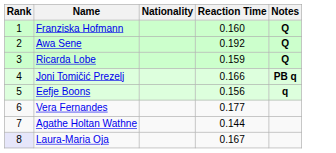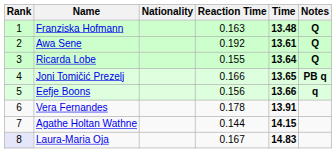 <table class="wikitable sortable" style="text-align:center">
 <tr>
 <th>Rank</th>
 <th>Name</th>
 <th>Nationality</th>
 <th>Reaction Time</th>
+<th>Time</th>
 <th>Notes</th>
 </tr>
 <tr bgcolor=ccffcc>
 <td>1</td>
 <td align=left><a href='#'>Franziska Hofmann</a></td>
 <td align=left></td>
-<td>0.160</td>
+<td>0.163</td>
+<td><strong>13.48</strong></td>
 <td><strong>Q</strong></td>
 </tr>
 <tr bgcolor=ccffcc>
 <td>2</td>
 <td align=left><a href='#'>Awa Sene</a></td>
 <td align=left></td>
 <td>0.192</td>
+<td><strong>13.61</strong></td>
 <td><strong>Q</strong></td>
 </tr>
 <tr bgcolor=ccffcc>
 <td>3</td>
 <td align=left><a href='#'>Ricarda Lobe</a></td>
 <td align=left></td>
-<td>0.159</td>
+<td>0.155</td>
+<td><strong>13.64</strong></td>
 <td><strong>Q</strong></td>
 </tr>
 <tr bgcolor=ddffdd>
 <td>4</td>
 <td align=left><a href='#'>Joni Tomičić Prezelj</a></td>
 <td align=left></td>
 <td>0.166</td>
+<td><strong>13.65</strong></td>
 <td><strong>PB q</strong></td>
 </tr>
 <tr bgcolor=ddffdd>
 <td>5</td>
 <td align=left><a href='#'>Eefje Boons</a></td>
 <td align=left></td>
 <td>0.156</td>
+<td><strong>13.66</strong></td>
 <td><strong>q</strong></td>
 </tr>
 <tr>
 <td>6</td>
 <td align=left><a href='#'>Vera Fernandes</a></td>
 <td align=left></td>
-<td>0.177</td>
+<td>0.178</td>
+<td><strong>13.91</strong></td>
 <td></td>
 </tr>
 <tr>
 <td>7</td>
 <td align=left><a href='#'>Agathe Holtan Wathne</a></td>
 <td align=left></td>
 <td>0.144</td>
+<td><strong>14.15</strong></td>
 <td></td>
 </tr>
 <tr>
 <td style="background: lavender;">8</td>
 <td align=left><a href='#'>Laura-Maria Oja</a></td>
 <td align=left></td>
 <td>0.167</td>
+<td><strong>14.83</strong></td>
 <td></td>
 </tr>
 </table>
